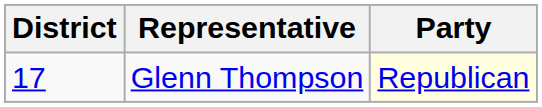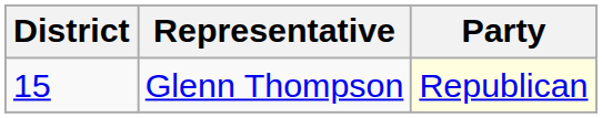 <table class="wikitable">
 <tr>
 <th>District</th>
 <th>Representative</th>
 <th>Party</th>
 </tr>
 <tr>
-<td><a href='#'>17</a></td>
+<td><a href='#'>15</a></td>
 <td><a href='#'>Glenn Thompson</a></td>
 <td style="background: lightyellow;"><a href='#'>Republican</a></td>
 </tr>
 </table>
